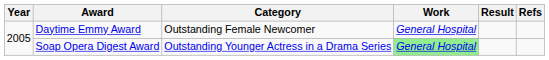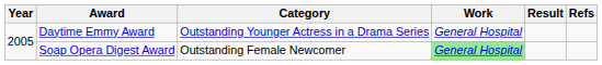 <table class="wikitable">
 <tr>
 <th>Year</th>
 <th>Award</th>
 <th>Category</th>
 <th>Work</th>
 <th>Result</th>
 <th>Refs</th>
 </tr>
 <tr>
 <td rowspan=2>2005</td>
 <td><a href='#'>Daytime Emmy Award</a></td>
-<td>Outstanding Female Newcomer</td>
+<td><a href='#'>Outstanding Younger Actress in a Drama Series</a></td>
 <td><em><a href='#'>General Hospital</a></em></td>
 <td></td>
 <td></td>
 </tr>
 <tr>
 <td><a href='#'>Soap Opera Digest Award</a></td>
-<td><a href='#'>Outstanding Younger Actress in a Drama Series</a></td>
+<td>Outstanding Female Newcomer</td>
 <td style="background: lightgreen;"><em><a href='#'>General Hospital</a></em></td>
 <td></td>
 <td></td>
 </tr>
 </table>
